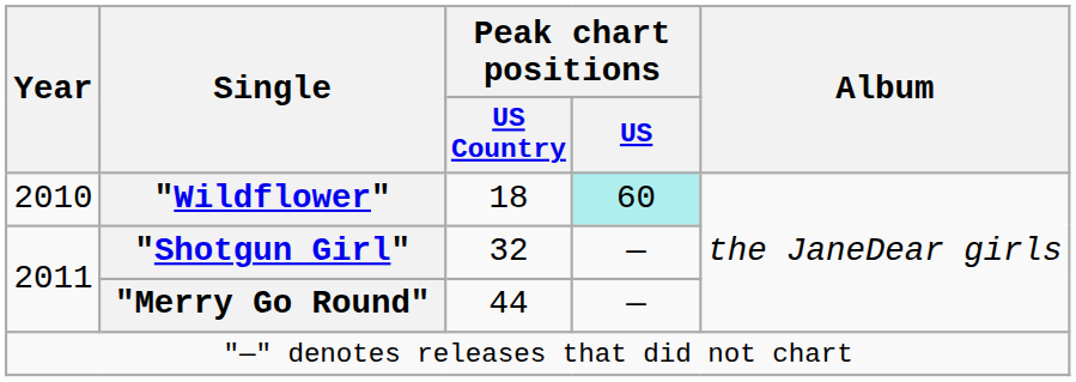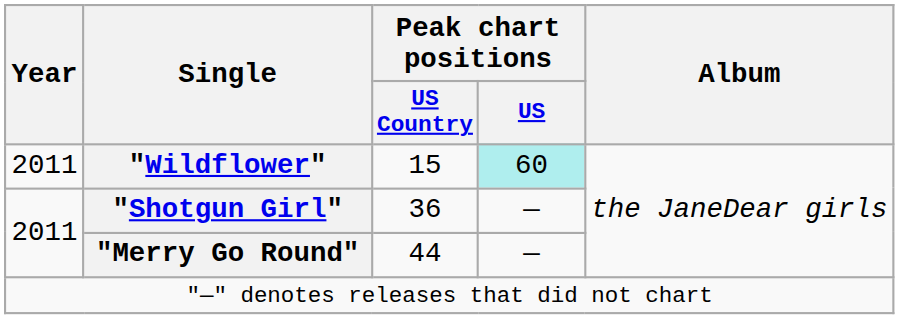 <table class="wikitable plainrowheaders" style="text-align:center;">
 <tr>
 <th rowspan="2">Year</th>
 <th rowspan="2" style="width:10em;">Single</th>
 <th colspan="2">Peak chart<br>positions</th>
 <th rowspan="2">Album</th>
 </tr>
 <tr style="font-size:smaller;">
 <th style="width:45px;"><a href='#'>US Country</a><br></th>
 <th style="width:45px;"><a href='#'>US</a><br></th>
 </tr>
 <tr>
-<td>2010</td>
+<td>2011</td>
 <th scope="row">"<a href='#'>Wildflower</a>"</th>
-<td>18</td>
+<td>15</td>
 <td style="background: paleturquoise;">60</td>
 <td style="text-align:left;" rowspan="3"><em>the JaneDear girls</em></td>
 </tr>
 <tr>
 <td rowspan="2">2011</td>
 <th scope="row">"<a href='#'>Shotgun Girl</a>"</th>
-<td>32</td>
+<td>36</td>
 <td>—</td>
 </tr>
 <tr>
 <th scope="row">"Merry Go Round"</th>
 <td>44</td>
 <td>—</td>
 </tr>
 <tr>
 <td colspan="5" style="font-size:8pt">"—" denotes releases that did not chart</td>
 </tr>
 </table>
